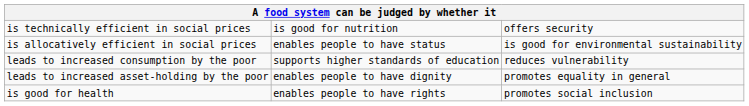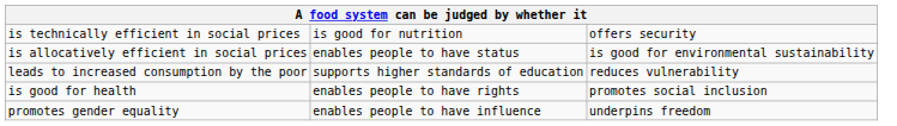 <table class="wikitable">
 <tr>
 <th Colspan=3>A <a href='#'>food system</a> can be judged by whether it</th>
 </tr>
 <tr>
 <td>is technically efficient in social prices</td>
 <td>is good for nutrition</td>
 <td>offers security</td>
 </tr>
 <tr>
 <td>is allocatively efficient in social prices</td>
 <td>enables people to have status</td>
 <td>is good for environmental sustainability</td>
 </tr>
 <tr>
 <td>leads to increased consumption by the poor</td>
 <td>supports higher standards of education</td>
 <td>reduces vulnerability</td>
 </tr>
 <tr>
-<td>leads to increased asset-holding by the poor</td>
-<td>enables people to have dignity</td>
-<td>promotes equality in general</td>
-</tr>
-<tr>
 <td>is good for health</td>
 <td>enables people to have rights</td>
 <td>promotes social inclusion</td>
 </tr>
+<tr>
+<td>promotes gender equality</td>
+<td>enables people to have influence</td>
+<td>underpins freedom</td>
+</tr>
 </table>
